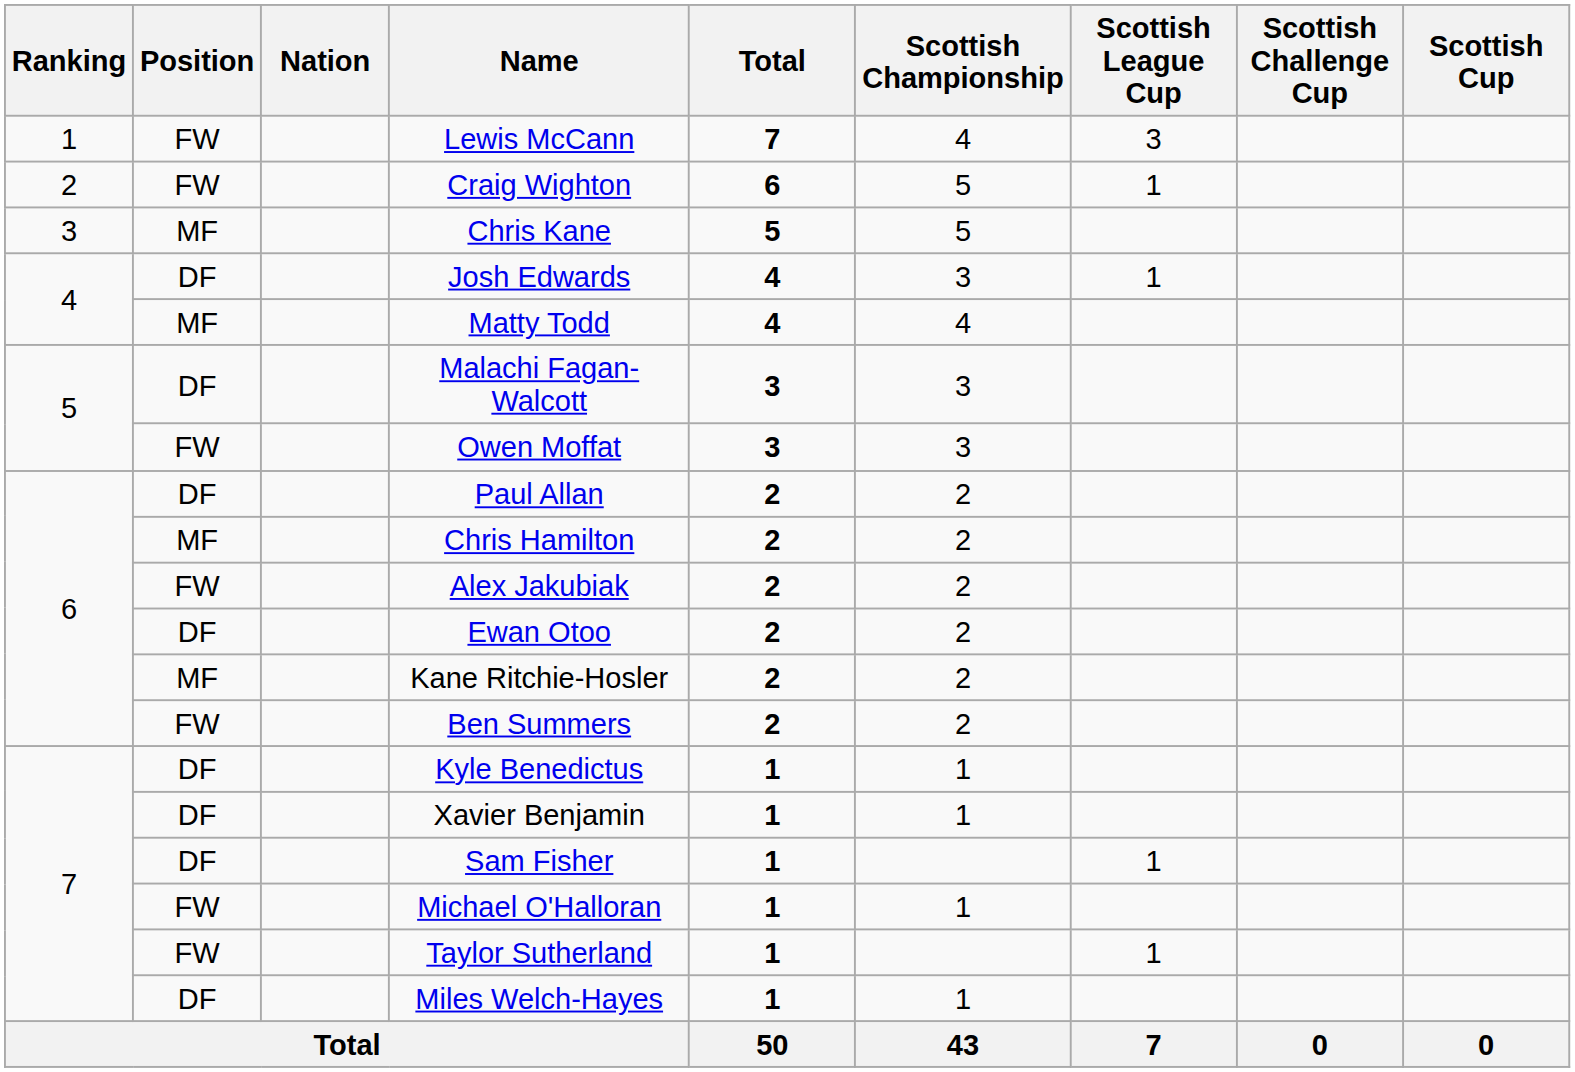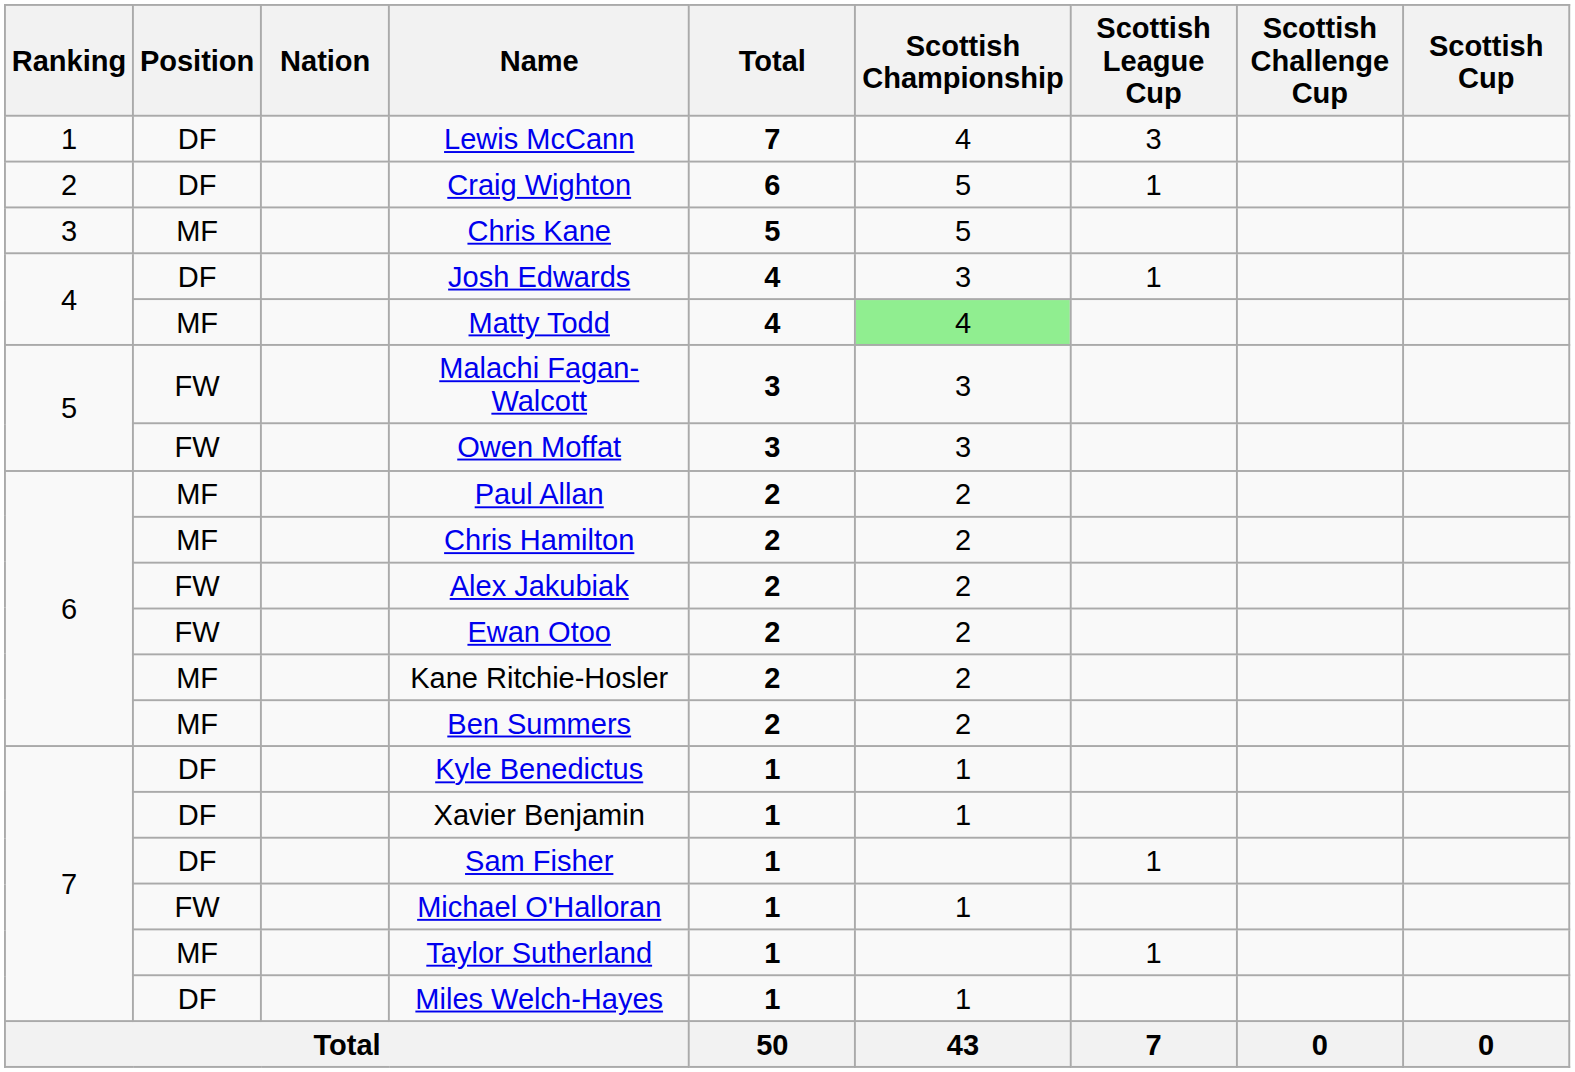 <table class="wikitable" style="font-size: 95%; text-align: center;">
 <tr>
 <th width=60>Ranking</th>
 <th width=60>Position</th>
 <th width=60>Nation</th>
 <th width=150>Name</th>
 <th width=80><strong>Total</strong></th>
 <th width=80>Scottish Championship</th>
 <th width=80>Scottish League Cup</th>
 <th width=80>Scottish Challenge Cup</th>
 <th width=80>Scottish Cup</th>
 </tr>
 <tr>
 <td>1</td>
-<td>FW</td>
+<td>DF</td>
 <td></td>
 <td><a href='#'>Lewis McCann</a></td>
 <td><strong>7</strong></td>
 <td>4</td>
 <td>3</td>
 <td></td>
 <td></td>
 </tr>
 <tr>
 <td>2</td>
-<td>FW</td>
+<td>DF</td>
 <td></td>
 <td><a href='#'>Craig Wighton</a></td>
 <td><strong>6</strong></td>
 <td>5</td>
 <td>1</td>
 <td></td>
 <td></td>
 </tr>
 <tr>
 <td>3</td>
 <td>MF</td>
 <td></td>
 <td><a href='#'>Chris Kane</a></td>
 <td><strong>5</strong></td>
 <td>5</td>
 <td></td>
 <td></td>
 <td></td>
 </tr>
 <tr>
 <td rowspan=2>4</td>
 <td>DF</td>
 <td></td>
 <td><a href='#'>Josh Edwards</a></td>
 <td><strong>4</strong></td>
 <td>3</td>
 <td>1</td>
 <td></td>
 <td></td>
 </tr>
 <tr>
 <td>MF</td>
 <td></td>
 <td><a href='#'>Matty Todd</a></td>
 <td><strong>4</strong></td>
-<td>4</td>
+<td style="background: lightgreen;">4</td>
 <td></td>
 <td></td>
 <td></td>
 </tr>
 <tr>
 <td rowspan=2>5</td>
-<td>DF</td>
+<td>FW</td>
 <td></td>
 <td><a href='#'>Malachi Fagan-Walcott</a></td>
 <td><strong>3</strong></td>
 <td>3</td>
 <td></td>
 <td></td>
 <td></td>
 </tr>
 <tr>
 <td>FW</td>
 <td></td>
 <td><a href='#'>Owen Moffat</a></td>
 <td><strong>3</strong></td>
 <td>3</td>
 <td></td>
 <td></td>
 <td></td>
 </tr>
 <tr>
 <td rowspan=6>6</td>
-<td>DF</td>
+<td>MF</td>
 <td></td>
 <td><a href='#'>Paul Allan</a></td>
 <td><strong>2</strong></td>
 <td>2</td>
 <td></td>
 <td></td>
 <td></td>
 </tr>
 <tr>
 <td>MF</td>
 <td></td>
 <td><a href='#'>Chris Hamilton</a></td>
 <td><strong>2</strong></td>
 <td>2</td>
 <td></td>
 <td></td>
 <td></td>
 </tr>
 <tr>
 <td>FW</td>
 <td></td>
 <td><a href='#'>Alex Jakubiak</a></td>
 <td><strong>2</strong></td>
 <td>2</td>
 <td></td>
 <td></td>
 <td></td>
 </tr>
 <tr>
-<td>DF</td>
+<td>FW</td>
 <td></td>
 <td><a href='#'>Ewan Otoo</a></td>
 <td><strong>2</strong></td>
 <td>2</td>
 <td></td>
 <td></td>
 <td></td>
 </tr>
 <tr>
 <td>MF</td>
 <td></td>
 <td>Kane Ritchie-Hosler</td>
 <td><strong>2</strong></td>
 <td>2</td>
 <td></td>
 <td></td>
 <td></td>
 </tr>
 <tr>
-<td>FW</td>
+<td>MF</td>
 <td></td>
 <td><a href='#'>Ben Summers</a></td>
 <td><strong>2</strong></td>
 <td>2</td>
 <td></td>
 <td></td>
 <td></td>
 </tr>
 <tr>
 <td rowspan=6>7</td>
 <td>DF</td>
 <td></td>
 <td><a href='#'>Kyle Benedictus</a></td>
 <td><strong>1</strong></td>
 <td>1</td>
 <td></td>
 <td></td>
 <td></td>
 </tr>
 <tr>
 <td>DF</td>
 <td></td>
 <td>Xavier Benjamin</td>
 <td><strong>1</strong></td>
 <td>1</td>
 <td></td>
 <td></td>
 <td></td>
 </tr>
 <tr>
 <td>DF</td>
 <td></td>
 <td><a href='#'>Sam Fisher</a></td>
 <td><strong>1</strong></td>
 <td></td>
 <td>1</td>
 <td></td>
 <td></td>
 </tr>
 <tr>
 <td>FW</td>
 <td></td>
 <td><a href='#'>Michael O'Halloran</a></td>
 <td><strong>1</strong></td>
 <td>1</td>
 <td></td>
 <td></td>
 <td></td>
 </tr>
 <tr>
-<td>FW</td>
+<td>MF</td>
 <td></td>
 <td><a href='#'>Taylor Sutherland</a></td>
 <td><strong>1</strong></td>
 <td></td>
 <td>1</td>
 <td></td>
 <td></td>
 </tr>
 <tr>
 <td>DF</td>
 <td></td>
 <td><a href='#'>Miles Welch-Hayes</a></td>
 <td><strong>1</strong></td>
 <td>1</td>
 <td></td>
 <td></td>
 <td></td>
 </tr>
 <tr>
 <th colspan=4>Total</th>
 <th>50</th>
 <th>43</th>
 <th>7</th>
 <th>0</th>
 <th>0</th>
 </tr>
 </table>
